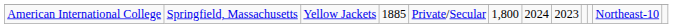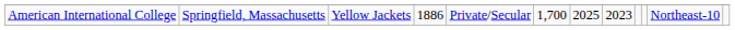 <table class="sortable wikitable">
 <tr>
 </tr>
 <tr>
 <td><a href='#'>American International College</a></td>
 <td><a href='#'>Springfield, Massachusetts</a></td>
 <td><a href='#'>Yellow Jackets</a></td>
-<td>1885</td>
+<td>1886</td>
 <td><a href='#'>Private</a>/<a href='#'>Secular</a></td>
-<td>1,800</td>
-<td>2024</td>
+<td>1,700</td>
+<td>2025</td>
 <td>2023</td>
 <td></td>
 <td></td>
 <td><a href='#'>Northeast-10</a></td>
 <td></td>
 </tr>
 </table>
